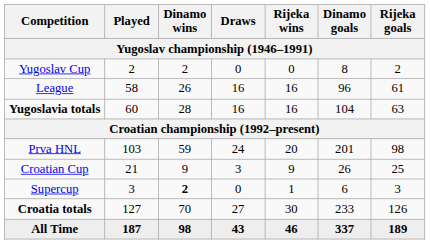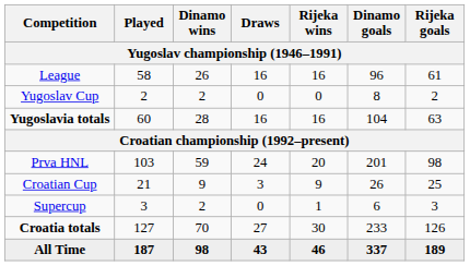 <table class="wikitable" style="text-align: center">
 <tr>
 <th width="120">Competition</th>
 <th width="60">Played</th>
 <th width="60">Dinamo wins</th>
 <th width="60">Draws</th>
 <th width="60">Rijeka wins</th>
 <th width="60">Dinamo goals</th>
 <th width="60">Rijeka goals</th>
 </tr>
 <tr>
 <th colspan="7">Yugoslav championship (1946–1991)</th>
 </tr>
 <tr>
+<td><a href='#'>League</a></td>
+<td>58</td>
+<td>26</td>
+<td>16</td>
+<td>16</td>
+<td>96</td>
+<td>61</td>
+</tr>
+<tr>
 <td><a href='#'>Yugoslav Cup</a></td>
 <td>2</td>
 <td>2</td>
 <td>0</td>
 <td>0</td>
 <td>8</td>
 <td>2</td>
-</tr>
-<tr>
-<td><a href='#'>League</a></td>
-<td>58</td>
-<td>26</td>
-<td>16</td>
-<td>16</td>
-<td>96</td>
-<td>61</td>
 </tr>
 <tr>
 <td><strong>Yugoslavia totals</strong></td>
 <td>60</td>
 <td>28</td>
 <td>16</td>
 <td>16</td>
 <td>104</td>
 <td>63</td>
 </tr>
 <tr>
 <th colspan="7">Croatian championship (1992–present)</th>
 </tr>
 <tr>
 <td><a href='#'>Prva HNL</a></td>
 <td>103</td>
 <td>59</td>
 <td>24</td>
 <td>20</td>
 <td>201</td>
 <td>98</td>
 </tr>
 <tr>
 <td><a href='#'>Croatian Cup</a></td>
 <td>21</td>
 <td>9</td>
 <td>3</td>
 <td>9</td>
 <td>26</td>
 <td>25</td>
 </tr>
 <tr>
 <td><a href='#'>Supercup</a></td>
 <td>3</td>
-<td><strong>2</strong></td>
+<td>2</td>
 <td>0</td>
 <td>1</td>
 <td>6</td>
 <td>3</td>
 </tr>
 <tr>
 <td><strong>Croatia totals</strong></td>
 <td>127</td>
 <td>70</td>
 <td>27</td>
 <td>30</td>
 <td>233</td>
 <td>126</td>
 </tr>
 <tr bgcolor=#EEEEEE>
 <td><strong>All Time</strong></td>
 <td><strong>187</strong></td>
 <td><strong>98</strong></td>
 <td><strong>43</strong></td>
 <td><strong>46</strong></td>
 <td><strong>337</strong></td>
 <td><strong>189</strong></td>
 </tr>
 </table>
